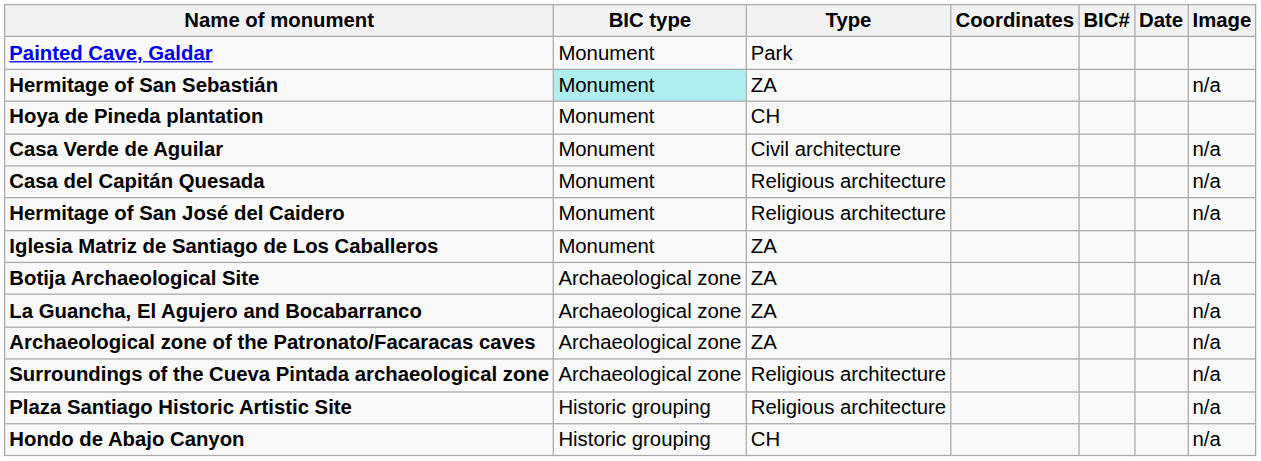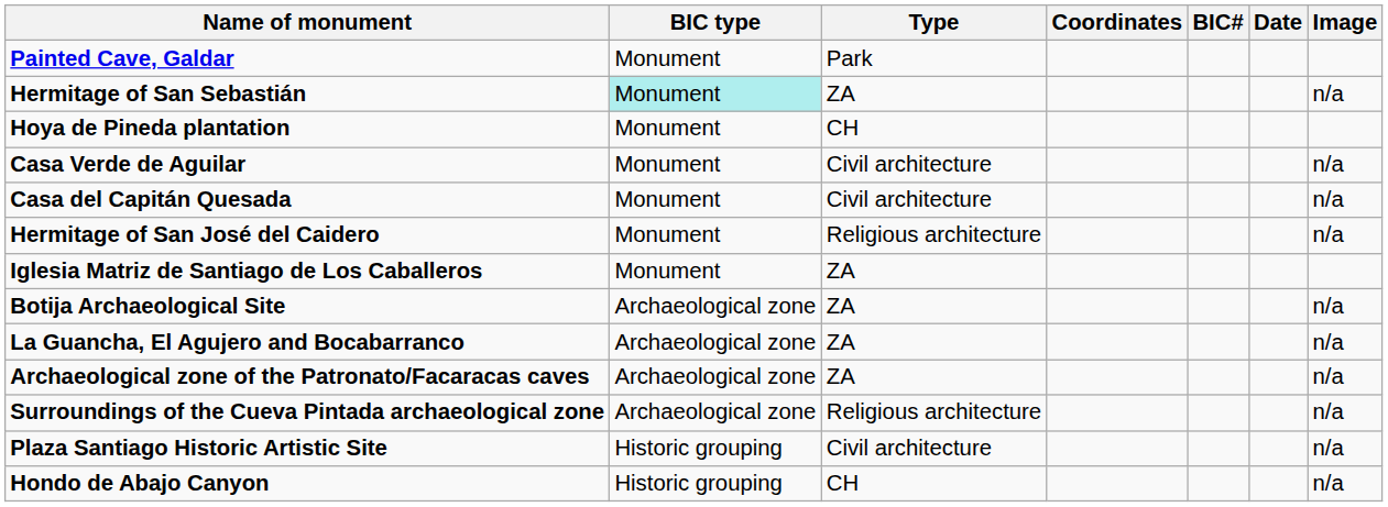 <table class="wikitable">
 <tr>
 <th>Name of monument</th>
 <th>BIC type</th>
 <th>Type</th>
 <th>Coordinates</th>
 <th>BIC#</th>
 <th>Date</th>
 <th>Image</th>
 </tr>
 <tr>
 <td><strong><a href='#'>Painted Cave, Galdar</a></strong></td>
 <td>Monument</td>
 <td>Park</td>
 <td></td>
 <td></td>
 <td></td>
 <td></td>
 </tr>
 <tr>
 <td><strong>Hermitage of San Sebastián</strong></td>
 <td style="background: paleturquoise;">Monument</td>
 <td>ZA</td>
 <td></td>
 <td></td>
 <td></td>
 <td>n/a</td>
 </tr>
 <tr>
 <td><strong>Hoya de Pineda plantation</strong></td>
 <td>Monument</td>
 <td>CH</td>
 <td></td>
 <td></td>
 <td></td>
 <td></td>
 </tr>
 <tr>
 <td><strong>Casa Verde de Aguilar</strong></td>
 <td>Monument</td>
 <td>Civil architecture</td>
 <td></td>
 <td></td>
 <td></td>
 <td>n/a</td>
 </tr>
 <tr>
 <td><strong>Casa del Capitán Quesada</strong></td>
 <td>Monument</td>
-<td>Religious architecture</td>
+<td>Civil architecture</td>
 <td></td>
 <td></td>
 <td></td>
 <td>n/a</td>
 </tr>
 <tr>
 <td><strong>Hermitage of San José del Caidero</strong></td>
 <td>Monument</td>
 <td>Religious architecture</td>
 <td></td>
 <td></td>
 <td></td>
 <td>n/a</td>
 </tr>
 <tr>
 <td><strong>Iglesia Matriz de Santiago de Los Caballeros</strong></td>
 <td>Monument</td>
 <td>ZA</td>
 <td></td>
 <td></td>
 <td></td>
 <td></td>
 </tr>
 <tr>
 <td><strong>Botija Archaeological Site</strong></td>
 <td>Archaeological zone</td>
 <td>ZA</td>
 <td></td>
 <td></td>
 <td></td>
 <td>n/a</td>
 </tr>
 <tr>
 <td><strong>La Guancha, El Agujero and Bocabarranco</strong></td>
 <td>Archaeological zone</td>
 <td>ZA</td>
 <td></td>
 <td></td>
 <td></td>
 <td>n/a</td>
 </tr>
 <tr>
 <td><strong>Archaeological zone of the Patronato/Facaracas caves</strong></td>
 <td>Archaeological zone</td>
 <td>ZA</td>
 <td></td>
 <td></td>
 <td></td>
 <td>n/a</td>
 </tr>
 <tr>
 <td><strong>Surroundings of the Cueva Pintada archaeological zone</strong></td>
 <td>Archaeological zone</td>
 <td>Religious architecture</td>
 <td></td>
 <td></td>
 <td></td>
 <td>n/a</td>
 </tr>
 <tr>
 <td><strong>Plaza Santiago Historic Artistic Site</strong></td>
 <td>Historic grouping</td>
-<td>Religious architecture</td>
+<td>Civil architecture</td>
 <td></td>
 <td></td>
 <td></td>
 <td>n/a</td>
 </tr>
 <tr>
 <td><strong>Hondo de Abajo Canyon</strong></td>
 <td>Historic grouping</td>
 <td>CH</td>
 <td></td>
 <td></td>
 <td></td>
 <td>n/a</td>
 </tr>
 </table>
